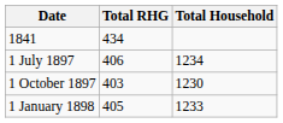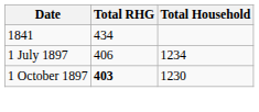 <table Class="wikitable">
 <tr>
 <th>Date</th>
 <th>Total RHG</th>
 <th>Total Household</th>
 </tr>
 <tr>
 <td>1841</td>
 <td>434</td>
 <td></td>
 </tr>
 <tr>
 <td>1 July 1897</td>
 <td>406</td>
 <td>1234</td>
 </tr>
 <tr>
 <td>1 October 1897</td>
-<td>403</td>
+<td><strong>403</strong></td>
 <td>1230</td>
 </tr>
-<tr>
-<td>1 January 1898</td>
-<td>405</td>
-<td>1233</td>
-</tr>
 </table>
